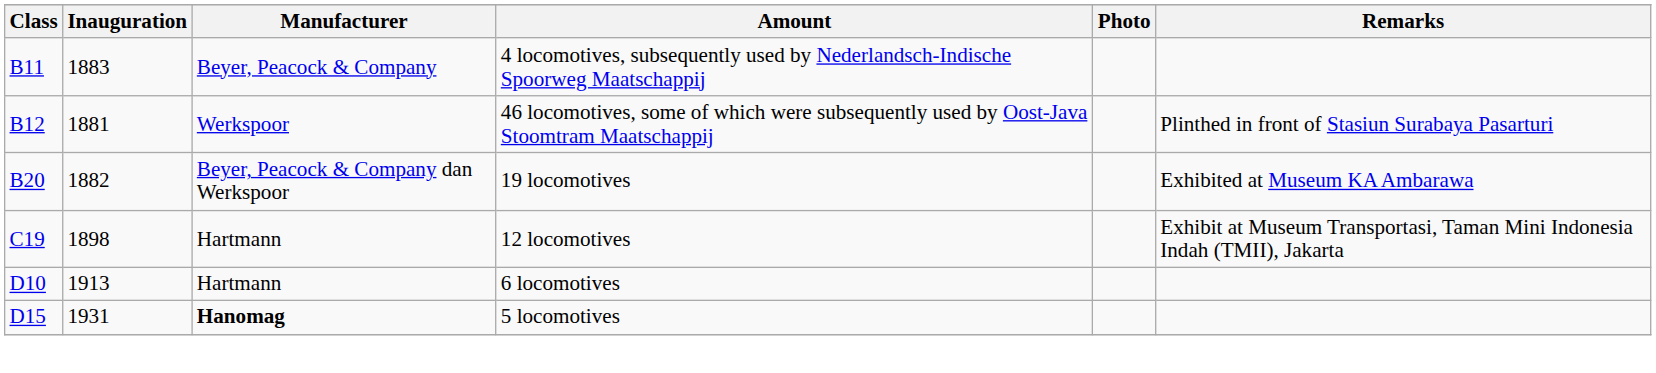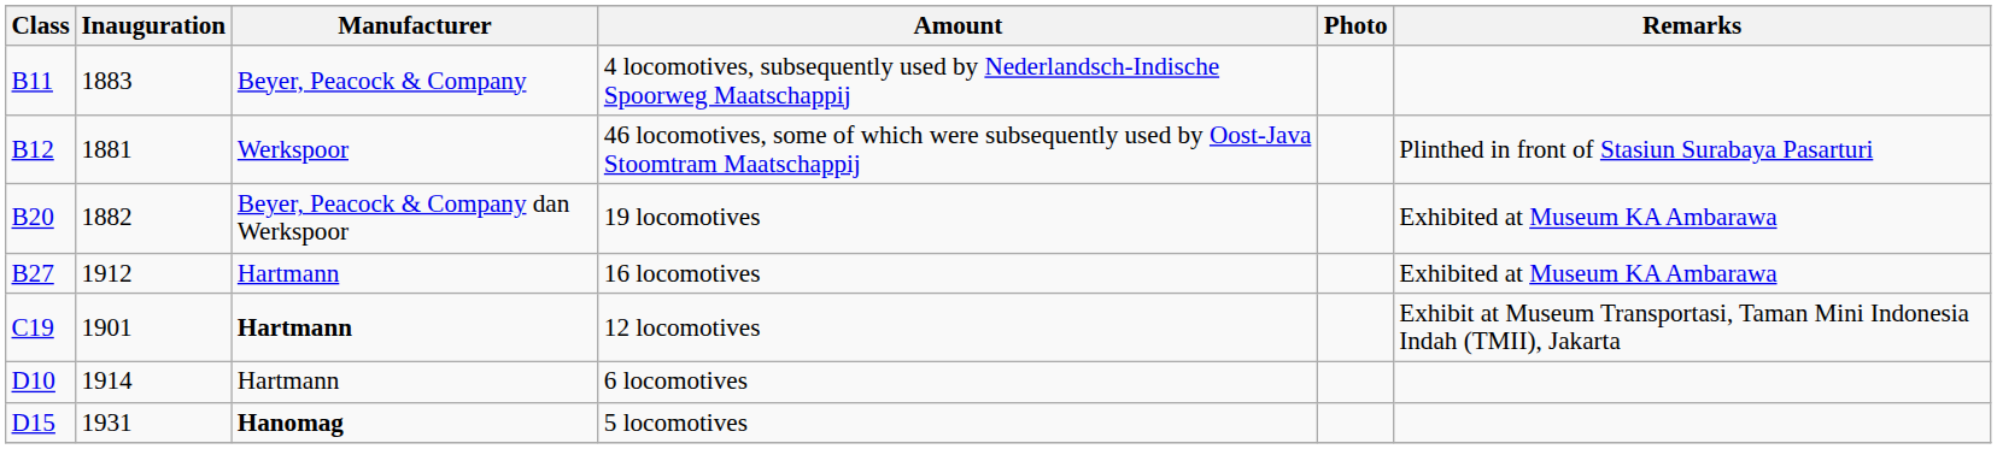 <table class="wikitable">
 <tr>
 </tr>
 <tr>
 <th>Class</th>
 <th>Inauguration</th>
 <th>Manufacturer</th>
 <th>Amount</th>
 <th>Photo</th>
 <th>Remarks</th>
 </tr>
 <tr>
 <td><a href='#'>B11</a></td>
 <td>1883</td>
 <td><a href='#'>Beyer, Peacock & Company</a></td>
 <td>4 locomotives, subsequently used by <a href='#'>Nederlandsch-Indische Spoorweg Maatschappij</a></td>
 <td></td>
 <td></td>
 </tr>
 <tr>
 <td><a href='#'>B12</a></td>
 <td>1881</td>
 <td><a href='#'>Werkspoor</a></td>
 <td>46 locomotives, some of which were subsequently used by <a href='#'>Oost-Java Stoomtram Maatschappij</a></td>
 <td></td>
 <td>Plinthed in front of <a href='#'>Stasiun Surabaya Pasarturi</a></td>
 </tr>
 <tr>
 <td><a href='#'>B20</a></td>
 <td>1882</td>
 <td><a href='#'>Beyer, Peacock & Company</a> dan Werkspoor</td>
 <td>19 locomotives</td>
 <td></td>
 <td>Exhibited at <a href='#'>Museum KA Ambarawa</a></td>
 </tr>
 <tr>
+<td><a href='#'>B27</a></td>
+<td>1912</td>
+<td><a href='#'>Hartmann</a></td>
+<td>16 locomotives</td>
+<td></td>
+<td>Exhibited at <a href='#'>Museum KA Ambarawa</a></td>
+</tr>
+<tr>
 <td><a href='#'>C19</a></td>
-<td>1898</td>
-<td>Hartmann</td>
+<td>1901</td>
+<td><strong>Hartmann</strong></td>
 <td>12 locomotives</td>
 <td></td>
 <td>Exhibit at Museum Transportasi, Taman Mini Indonesia Indah (TMII), Jakarta</td>
 </tr>
 <tr>
 <td><a href='#'>D10</a></td>
-<td>1913</td>
+<td>1914</td>
 <td>Hartmann</td>
 <td>6 locomotives</td>
 <td></td>
 <td></td>
 </tr>
 <tr>
 <td><a href='#'>D15</a></td>
 <td>1931</td>
 <td><strong>Hanomag</strong></td>
 <td>5 locomotives</td>
 <td></td>
 <td></td>
 </tr>
 <tr>
 </tr>
 </table>
